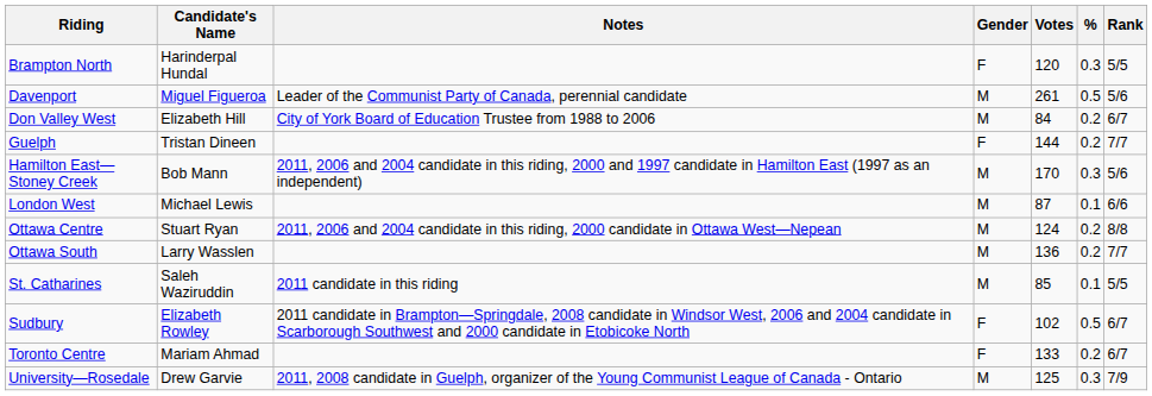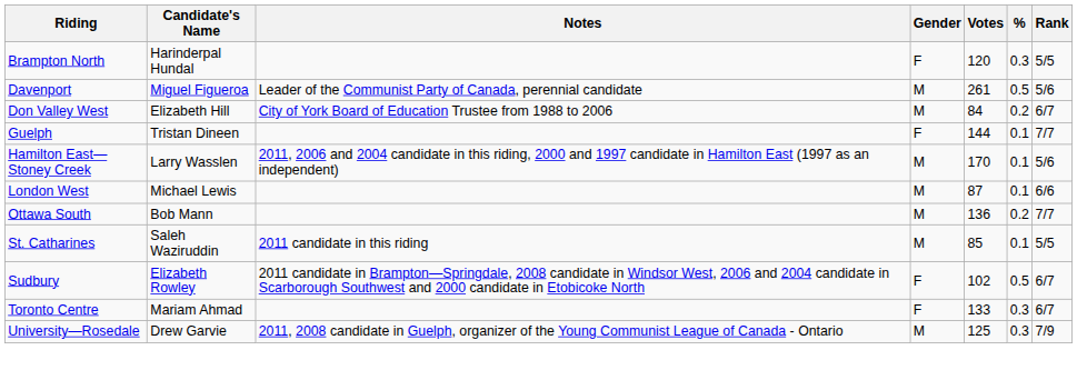 <table class="wikitable">
 <tr>
 <th>Riding<br></th>
 <th>Candidate's Name</th>
 <th>Notes</th>
 <th>Gender</th>
 <th>Votes</th>
 <th>%</th>
 <th>Rank</th>
 </tr>
 <tr>
 <td><a href='#'>Brampton North</a></td>
 <td>Harinderpal Hundal</td>
 <td></td>
 <td>F</td>
 <td>120</td>
 <td>0.3</td>
 <td>5/5</td>
 </tr>
 <tr>
 <td><a href='#'>Davenport</a></td>
 <td><a href='#'>Miguel Figueroa</a></td>
 <td>Leader of the <a href='#'>Communist Party of Canada</a>, perennial candidate</td>
 <td>M</td>
 <td>261</td>
 <td>0.5</td>
 <td>5/6</td>
 </tr>
 <tr>
 <td><a href='#'>Don Valley West</a></td>
 <td>Elizabeth Hill</td>
 <td><a href='#'>City of York Board of Education</a> Trustee from 1988 to 2006</td>
 <td>M</td>
 <td>84</td>
 <td>0.2</td>
 <td>6/7</td>
 </tr>
 <tr>
 <td><a href='#'>Guelph</a></td>
 <td>Tristan Dineen</td>
 <td></td>
 <td>F</td>
 <td>144</td>
-<td>0.2</td>
+<td>0.1</td>
 <td>7/7</td>
 </tr>
 <tr>
 <td><a href='#'>Hamilton East—Stoney Creek</a></td>
-<td>Bob Mann</td>
+<td>Larry Wasslen</td>
 <td><a href='#'>2011</a>, <a href='#'>2006</a> and <a href='#'>2004</a> candidate in this riding, <a href='#'>2000</a> and <a href='#'>1997</a> candidate in <a href='#'>Hamilton East</a> (1997 as an independent)</td>
 <td>M</td>
 <td>170</td>
-<td>0.3</td>
+<td>0.1</td>
 <td>5/6</td>
 </tr>
 <tr>
 <td><a href='#'>London West</a></td>
 <td>Michael Lewis</td>
 <td></td>
 <td>M</td>
 <td>87</td>
 <td>0.1</td>
 <td>6/6</td>
 </tr>
 <tr>
-<td><a href='#'>Ottawa Centre</a></td>
-<td>Stuart Ryan</td>
-<td><a href='#'>2011</a>, <a href='#'>2006</a> and <a href='#'>2004</a> candidate in this riding, <a href='#'>2000</a> candidate in <a href='#'>Ottawa West—Nepean</a></td>
-<td>M</td>
-<td>124</td>
-<td>0.2</td>
-<td>8/8</td>
-</tr>
-<tr>
 <td><a href='#'>Ottawa South</a></td>
-<td>Larry Wasslen</td>
+<td>Bob Mann</td>
 <td></td>
 <td>M</td>
 <td>136</td>
 <td>0.2</td>
 <td>7/7</td>
 </tr>
 <tr>
 <td><a href='#'>St. Catharines</a></td>
 <td>Saleh Waziruddin</td>
 <td><a href='#'>2011</a> candidate in this riding</td>
 <td>M</td>
 <td>85</td>
 <td>0.1</td>
 <td>5/5</td>
 </tr>
 <tr>
 <td><a href='#'>Sudbury</a></td>
 <td><a href='#'>Elizabeth Rowley</a></td>
 <td>2011 candidate in <a href='#'>Brampton—Springdale</a>, <a href='#'>2008</a> candidate in <a href='#'>Windsor West</a>, <a href='#'>2006</a> and <a href='#'>2004</a> candidate in <a href='#'>Scarborough Southwest</a> and <a href='#'>2000</a> candidate in <a href='#'>Etobicoke North</a></td>
 <td>F</td>
 <td>102</td>
 <td>0.5</td>
 <td>6/7</td>
 </tr>
 <tr>
 <td><a href='#'>Toronto Centre</a></td>
 <td>Mariam Ahmad</td>
 <td></td>
 <td>F</td>
 <td>133</td>
-<td>0.2</td>
+<td>0.3</td>
 <td>6/7</td>
 </tr>
 <tr>
 <td><a href='#'>University—Rosedale</a></td>
 <td>Drew Garvie</td>
 <td><a href='#'>2011</a>, <a href='#'>2008</a> candidate in <a href='#'>Guelph</a>, organizer of the <a href='#'>Young Communist League of Canada</a> - Ontario</td>
 <td>M</td>
 <td>125</td>
 <td>0.3</td>
 <td>7/9</td>
 </tr>
 </table>
